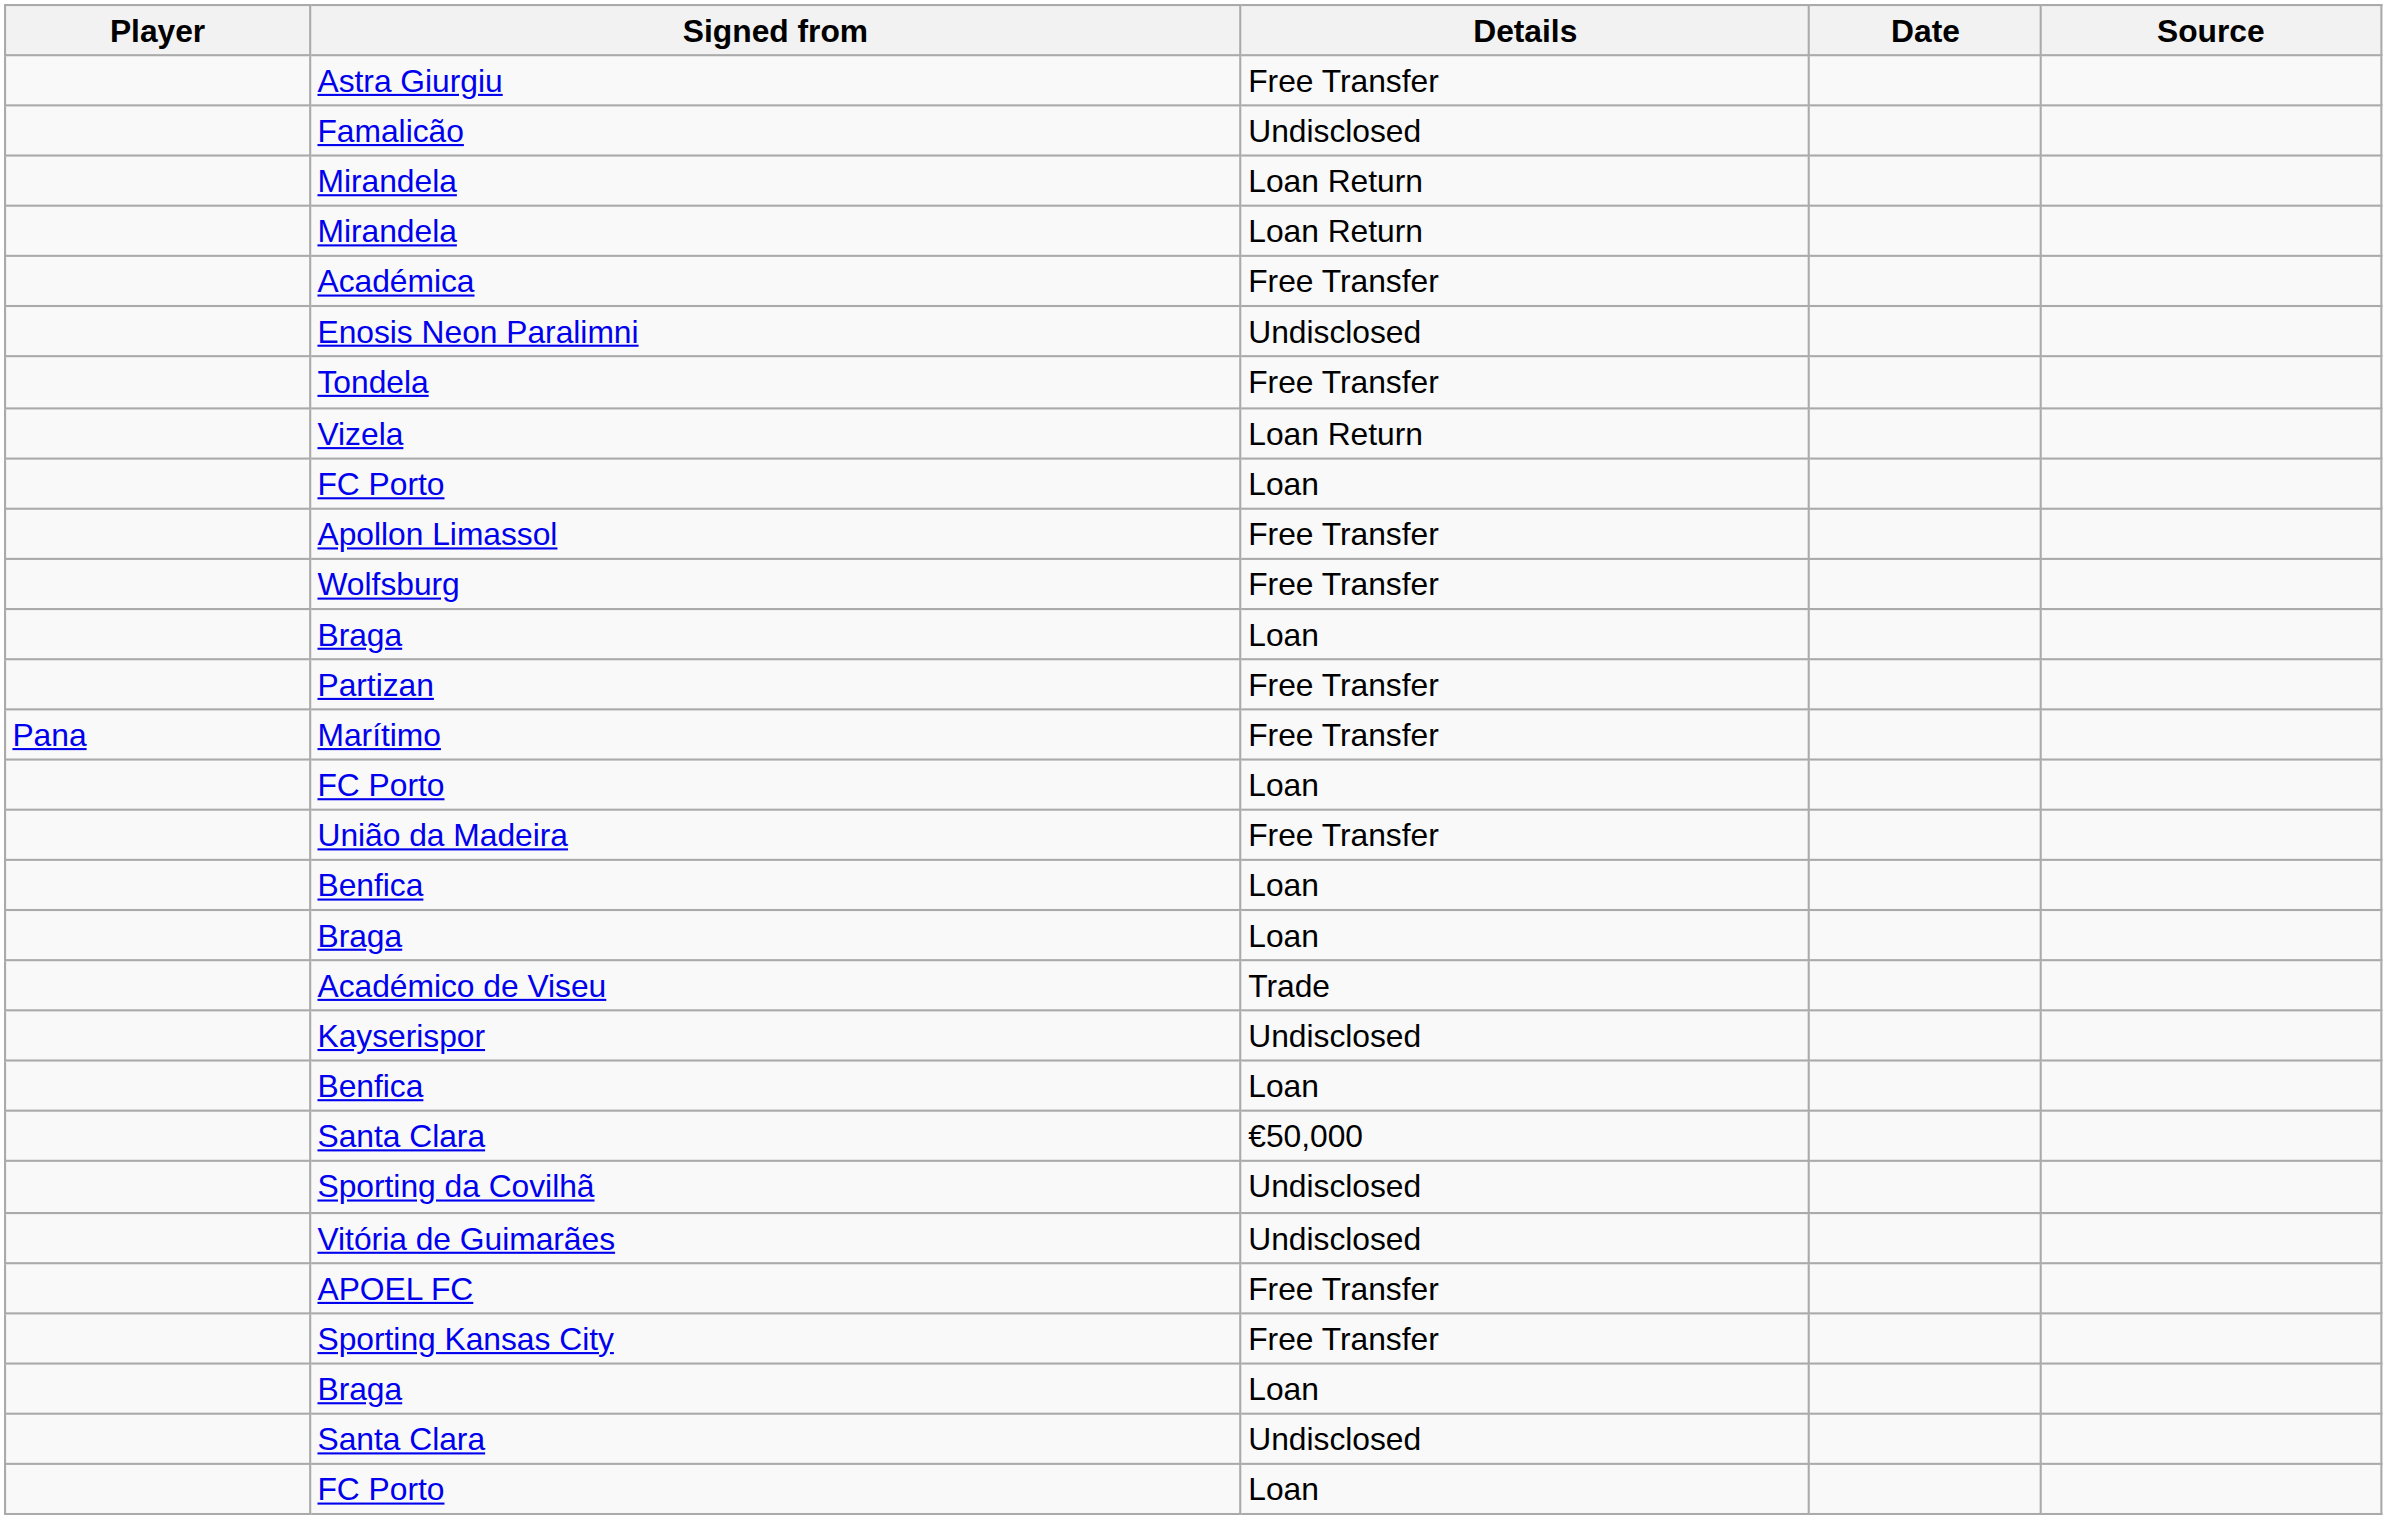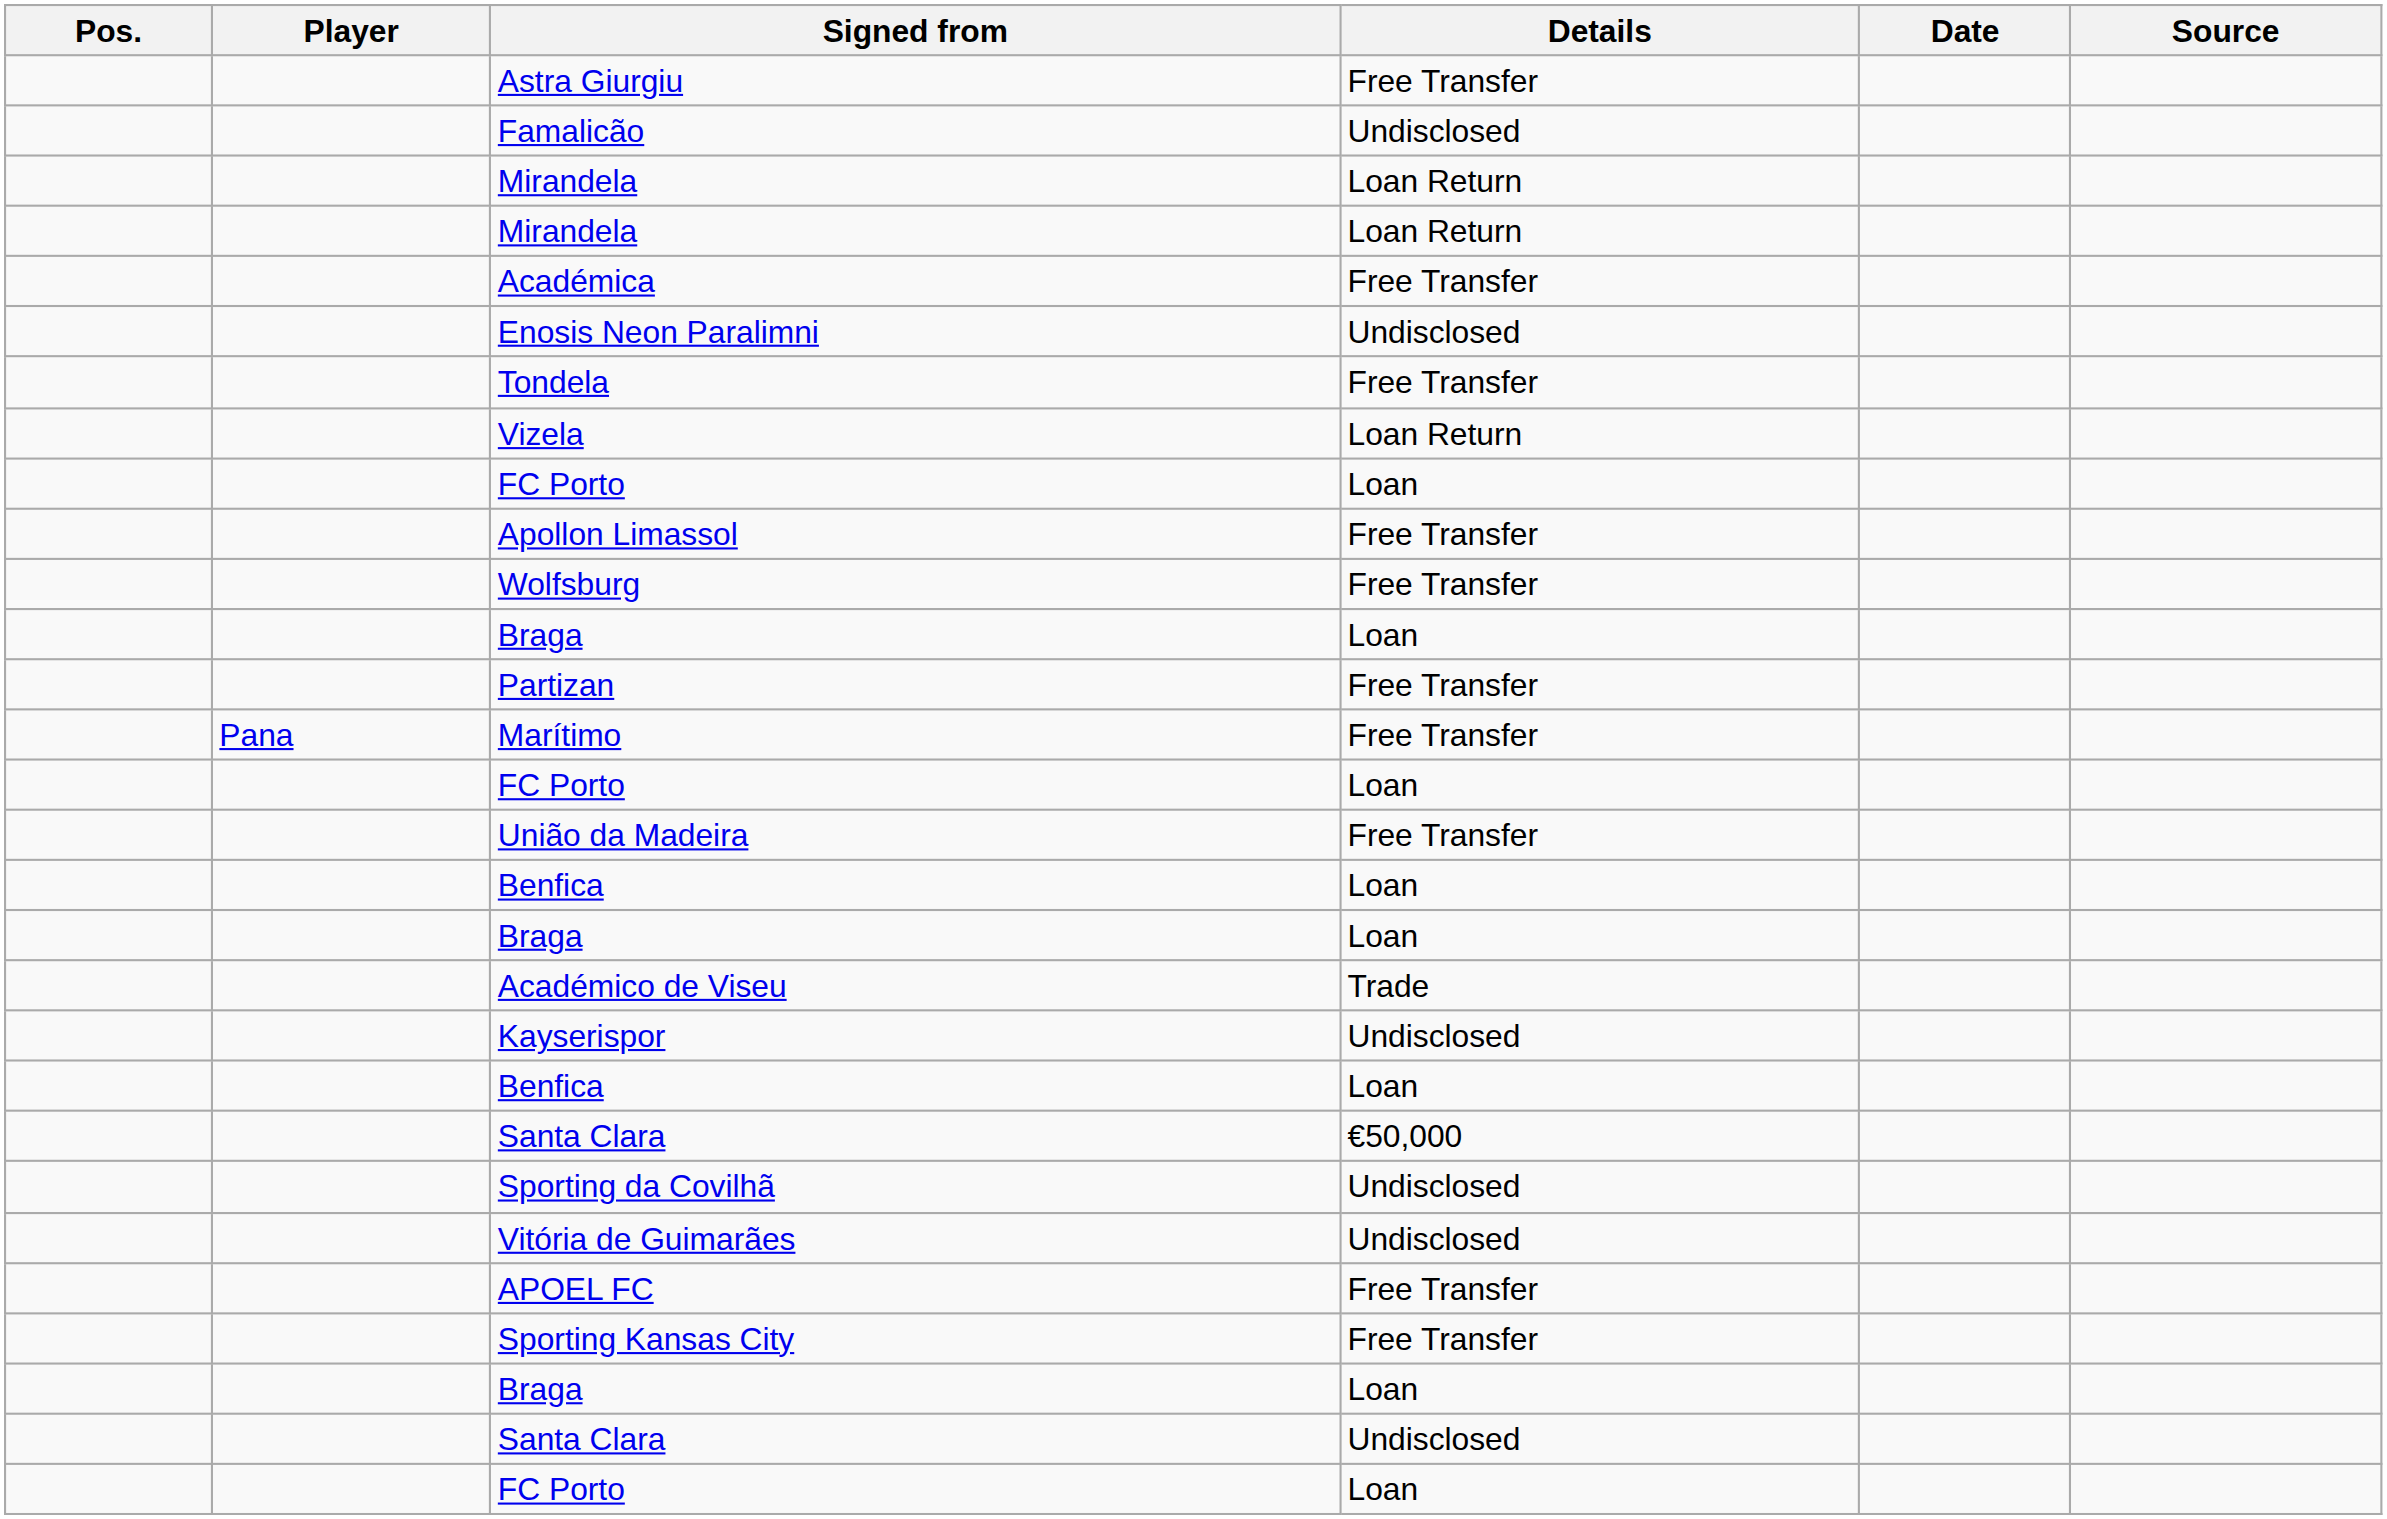 <table class="wikitable sortable" style="width:90%; text-align:center; font-size:95%; text-align:left;">
 <tr>
+<th><strong>Pos.</strong></th>
 <th><strong>Player</strong></th>
 <th><strong>Signed from</strong></th>
 <th><strong>Details</strong></th>
 <th><strong>Date</strong></th>
 <th><strong>Source</strong></th>
 </tr>
 <tr>
 <td></td>
+<td></td>
 <td> <a href='#'>Astra Giurgiu</a></td>
 <td>Free Transfer</td>
 <td></td>
 <td></td>
 </tr>
 <tr>
+<td></td>
 <td></td>
 <td> <a href='#'>Famalicão</a></td>
 <td>Undisclosed</td>
 <td></td>
 <td></td>
 </tr>
 <tr>
 <td></td>
-<td> <a href='#'>Mirandela</a></td>
-<td>Loan Return</td>
-<td></td>
-<td></td>
-</tr>
-<tr>
 <td></td>
 <td> <a href='#'>Mirandela</a></td>
 <td>Loan Return</td>
 <td></td>
 <td></td>
 </tr>
 <tr>
 <td></td>
+<td></td>
+<td> <a href='#'>Mirandela</a></td>
+<td>Loan Return</td>
+<td></td>
+<td></td>
+</tr>
+<tr>
+<td></td>
+<td></td>
 <td> <a href='#'>Académica</a></td>
 <td>Free Transfer</td>
 <td></td>
 <td></td>
 </tr>
 <tr>
+<td></td>
 <td></td>
 <td> <a href='#'>Enosis Neon Paralimni</a></td>
 <td>Undisclosed</td>
 <td></td>
 <td></td>
 </tr>
 <tr>
 <td></td>
+<td></td>
 <td> <a href='#'>Tondela</a></td>
 <td>Free Transfer</td>
 <td></td>
 <td></td>
 </tr>
 <tr>
+<td></td>
 <td></td>
 <td> <a href='#'>Vizela</a></td>
 <td>Loan Return</td>
 <td></td>
 <td></td>
 </tr>
 <tr>
 <td></td>
+<td></td>
 <td> <a href='#'>FC Porto</a></td>
 <td>Loan</td>
 <td></td>
 <td></td>
 </tr>
 <tr>
+<td></td>
 <td></td>
 <td> <a href='#'>Apollon Limassol</a></td>
 <td>Free Transfer</td>
 <td></td>
 <td></td>
 </tr>
 <tr>
 <td></td>
+<td></td>
 <td> <a href='#'>Wolfsburg</a></td>
 <td>Free Transfer</td>
 <td></td>
 <td></td>
 </tr>
 <tr>
+<td></td>
 <td></td>
 <td> <a href='#'>Braga</a></td>
 <td>Loan</td>
 <td></td>
 <td></td>
 </tr>
 <tr>
 <td></td>
+<td></td>
 <td> <a href='#'>Partizan</a></td>
 <td>Free Transfer</td>
 <td></td>
 <td></td>
 </tr>
 <tr>
+<td></td>
 <td> <a href='#'>Pana</a></td>
 <td> <a href='#'>Marítimo</a></td>
 <td>Free Transfer</td>
 <td></td>
 <td></td>
 </tr>
 <tr>
 <td></td>
+<td></td>
 <td> <a href='#'>FC Porto</a></td>
 <td>Loan</td>
 <td></td>
 <td></td>
 </tr>
 <tr>
+<td></td>
 <td></td>
 <td> <a href='#'>União da Madeira</a></td>
 <td>Free Transfer</td>
 <td></td>
 <td></td>
 </tr>
 <tr>
 <td></td>
+<td></td>
 <td> <a href='#'>Benfica</a></td>
 <td>Loan</td>
 <td></td>
 <td></td>
 </tr>
 <tr>
+<td></td>
 <td></td>
 <td> <a href='#'>Braga</a></td>
 <td>Loan</td>
 <td></td>
 <td></td>
 </tr>
 <tr>
 <td></td>
+<td></td>
 <td> <a href='#'>Académico de Viseu</a></td>
 <td>Trade</td>
 <td></td>
 <td></td>
 </tr>
 <tr>
+<td></td>
 <td></td>
 <td> <a href='#'>Kayserispor</a></td>
 <td>Undisclosed</td>
 <td></td>
 <td></td>
 </tr>
 <tr>
 <td></td>
+<td></td>
 <td> <a href='#'>Benfica</a></td>
 <td>Loan</td>
 <td></td>
 <td></td>
 </tr>
 <tr>
+<td></td>
 <td></td>
 <td> <a href='#'>Santa Clara</a></td>
 <td>€50,000</td>
 <td></td>
 <td></td>
 </tr>
 <tr>
 <td></td>
+<td></td>
 <td> <a href='#'>Sporting da Covilhã</a></td>
 <td>Undisclosed</td>
 <td></td>
 <td></td>
 </tr>
 <tr>
+<td></td>
 <td></td>
 <td> <a href='#'>Vitória de Guimarães</a></td>
 <td>Undisclosed</td>
 <td></td>
 <td></td>
 </tr>
 <tr>
 <td></td>
+<td></td>
 <td> <a href='#'>APOEL FC</a></td>
 <td>Free Transfer</td>
 <td></td>
 <td></td>
 </tr>
 <tr>
+<td></td>
 <td></td>
 <td> <a href='#'>Sporting Kansas City</a></td>
 <td>Free Transfer</td>
 <td></td>
 <td></td>
 </tr>
 <tr>
 <td></td>
+<td></td>
 <td> <a href='#'>Braga</a></td>
 <td>Loan</td>
 <td></td>
 <td></td>
 </tr>
 <tr>
+<td></td>
 <td></td>
 <td> <a href='#'>Santa Clara</a></td>
 <td>Undisclosed</td>
 <td></td>
 <td></td>
 </tr>
 <tr>
 <td></td>
+<td></td>
 <td> <a href='#'>FC Porto</a></td>
 <td>Loan</td>
 <td></td>
 <td></td>
 </tr>
 </table>
